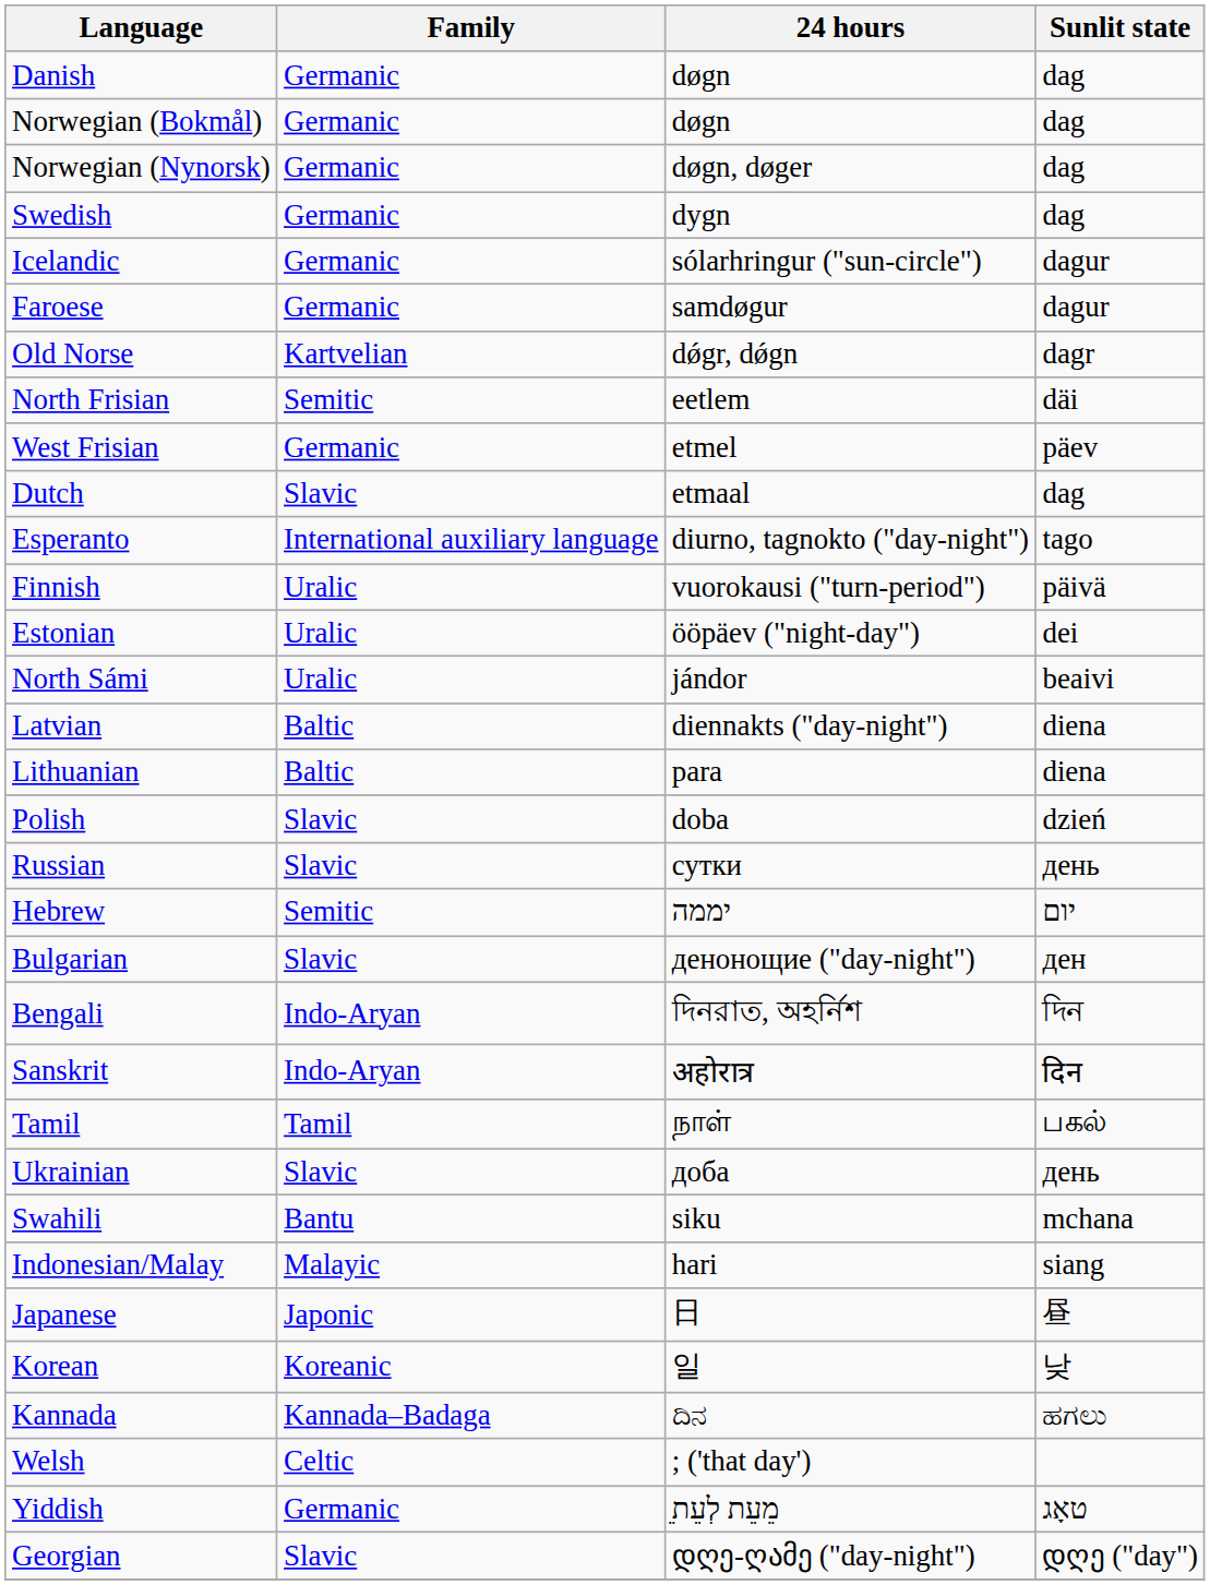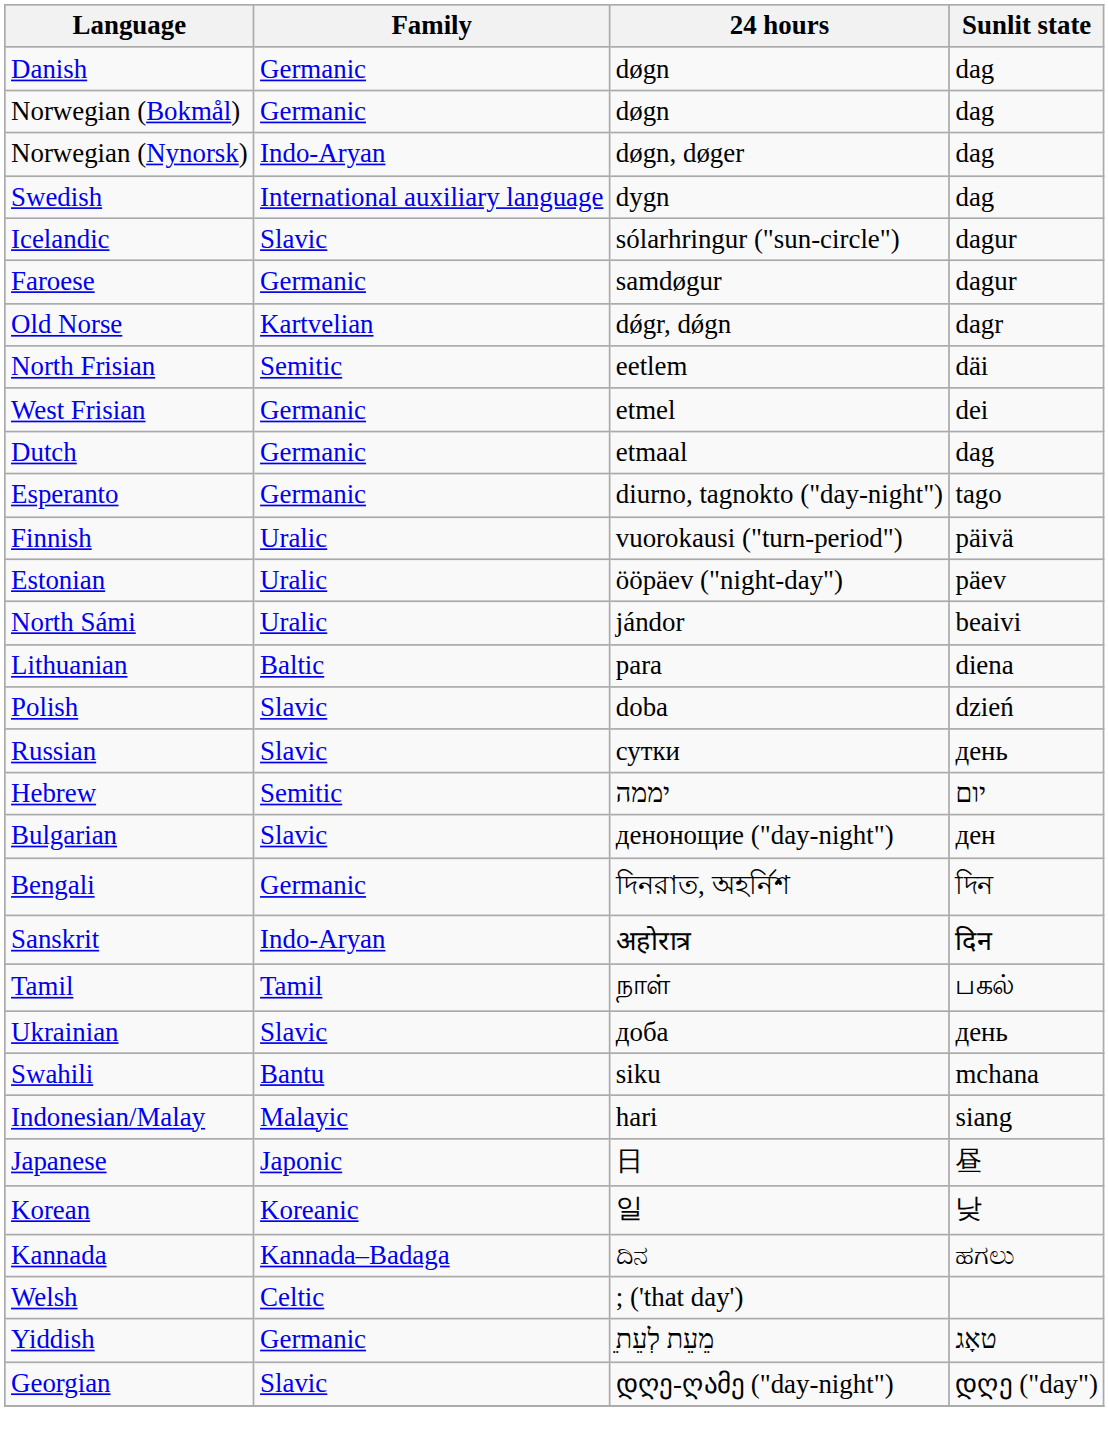 <table class="wikitable sortable">
 <tr>
 <th>Language</th>
 <th>Family</th>
 <th>24 hours</th>
 <th>Sunlit state</th>
 </tr>
 <tr>
 <td><a href='#'>Danish</a></td>
 <td><a href='#'>Germanic</a></td>
 <td>døgn</td>
 <td>dag</td>
 </tr>
 <tr>
 <td>Norwegian (<a href='#'>Bokmål</a>)</td>
 <td><a href='#'>Germanic</a></td>
 <td>døgn</td>
 <td>dag</td>
 </tr>
 <tr>
 <td>Norwegian (<a href='#'>Nynorsk</a>)</td>
-<td><a href='#'>Germanic</a></td>
+<td><a href='#'>Indo-Aryan</a></td>
 <td>døgn, døger</td>
 <td>dag</td>
 </tr>
 <tr>
 <td><a href='#'>Swedish</a></td>
-<td><a href='#'>Germanic</a></td>
+<td><a href='#'>International auxiliary language</a></td>
 <td>dygn</td>
 <td>dag</td>
 </tr>
 <tr>
 <td><a href='#'>Icelandic</a></td>
-<td><a href='#'>Germanic</a></td>
+<td><a href='#'>Slavic</a></td>
 <td>sólarhringur ("sun-circle")</td>
 <td>dagur</td>
 </tr>
 <tr>
 <td><a href='#'>Faroese</a></td>
 <td><a href='#'>Germanic</a></td>
 <td>samdøgur</td>
 <td>dagur</td>
 </tr>
 <tr>
 <td><a href='#'>Old Norse</a></td>
 <td><a href='#'>Kartvelian</a></td>
 <td>dǿgr, dǿgn</td>
 <td>dagr</td>
 </tr>
 <tr>
 <td><a href='#'>North Frisian</a></td>
 <td><a href='#'>Semitic</a></td>
 <td>eetlem</td>
 <td>däi</td>
 </tr>
 <tr>
 <td><a href='#'>West Frisian</a></td>
 <td><a href='#'>Germanic</a></td>
 <td>etmel</td>
-<td>päev</td>
+<td>dei</td>
 </tr>
 <tr>
 <td><a href='#'>Dutch</a></td>
-<td><a href='#'>Slavic</a></td>
+<td><a href='#'>Germanic</a></td>
 <td>etmaal</td>
 <td>dag</td>
 </tr>
 <tr>
 <td><a href='#'>Esperanto</a></td>
-<td><a href='#'>International auxiliary language</a></td>
+<td><a href='#'>Germanic</a></td>
 <td>diurno, tagnokto ("day-night")</td>
 <td>tago</td>
 </tr>
 <tr>
 <td><a href='#'>Finnish</a></td>
 <td><a href='#'>Uralic</a></td>
 <td>vuorokausi ("turn-period")</td>
 <td>päivä</td>
 </tr>
 <tr>
 <td><a href='#'>Estonian</a></td>
 <td><a href='#'>Uralic</a></td>
 <td>ööpäev ("night-day")</td>
-<td>dei</td>
+<td>päev</td>
 </tr>
 <tr>
 <td><a href='#'>North Sámi</a></td>
 <td><a href='#'>Uralic</a></td>
 <td>jándor</td>
 <td>beaivi</td>
-</tr>
-<tr>
-<td><a href='#'>Latvian</a></td>
-<td><a href='#'>Baltic</a></td>
-<td>diennakts ("day-night")</td>
-<td>diena</td>
 </tr>
 <tr>
 <td><a href='#'>Lithuanian</a></td>
 <td><a href='#'>Baltic</a></td>
 <td>para</td>
 <td>diena</td>
 </tr>
 <tr>
 <td><a href='#'>Polish</a></td>
 <td><a href='#'>Slavic</a></td>
 <td>doba</td>
 <td>dzień</td>
 </tr>
 <tr>
 <td><a href='#'>Russian</a></td>
 <td><a href='#'>Slavic</a></td>
 <td>сутки </td>
 <td>день</td>
 </tr>
 <tr>
 <td><a href='#'>Hebrew</a></td>
 <td><a href='#'>Semitic</a></td>
 <td>יממה</td>
 <td>יום</td>
 </tr>
 <tr>
 <td><a href='#'>Bulgarian</a></td>
 <td><a href='#'>Slavic</a></td>
 <td>денонощие ("day-night")</td>
 <td>ден</td>
 </tr>
 <tr>
 <td><a href='#'>Bengali</a></td>
-<td><a href='#'>Indo-Aryan</a></td>
+<td><a href='#'>Germanic</a></td>
 <td>দিনরাত, অহর্নিশ</td>
 <td>দিন</td>
 </tr>
 <tr>
 <td><a href='#'>Sanskrit</a></td>
 <td><a href='#'>Indo-Aryan</a></td>
 <td>अहोरात्र</td>
 <td>दिन</td>
 </tr>
 <tr>
 <td><a href='#'>Tamil</a></td>
 <td><a href='#'>Tamil</a></td>
 <td>நாள்</td>
 <td>பகல்</td>
 </tr>
 <tr>
 <td><a href='#'>Ukrainian</a></td>
 <td><a href='#'>Slavic</a></td>
 <td>доба</td>
 <td>день</td>
 </tr>
 <tr>
 <td><a href='#'>Swahili</a></td>
 <td><a href='#'>Bantu</a></td>
 <td>siku</td>
 <td>mchana</td>
 </tr>
 <tr>
 <td><a href='#'>Indonesian/Malay</a></td>
 <td><a href='#'>Malayic</a></td>
 <td>hari</td>
 <td>siang</td>
 </tr>
 <tr>
 <td><a href='#'>Japanese</a></td>
 <td><a href='#'>Japonic</a></td>
 <td>日</td>
 <td>昼</td>
 </tr>
 <tr>
 <td><a href='#'>Korean</a></td>
 <td><a href='#'>Koreanic</a></td>
 <td>일</td>
 <td>낮</td>
 </tr>
 <tr>
 <td><a href='#'>Kannada</a></td>
 <td><a href='#'>Kannada–Badaga</a></td>
 <td>ದಿನ</td>
 <td>ಹಗಲು</td>
 </tr>
 <tr>
 <td><a href='#'>Welsh</a></td>
 <td><a href='#'>Celtic</a></td>
 <td>;  ('that day')</td>
 <td></td>
 </tr>
 <tr>
 <td><a href='#'>Yiddish</a></td>
 <td><a href='#'>Germanic</a></td>
 <td>ֵמֵעֵת לְעֵת</td>
 <td>טאָג</td>
 </tr>
 <tr>
 <td><a href='#'>Georgian</a></td>
 <td><a href='#'>Slavic</a></td>
 <td>დღე-ღამე ("day-night") </td>
 <td>დღე ("day") </td>
 </tr>
 <tr>
 </tr>
 </table>
